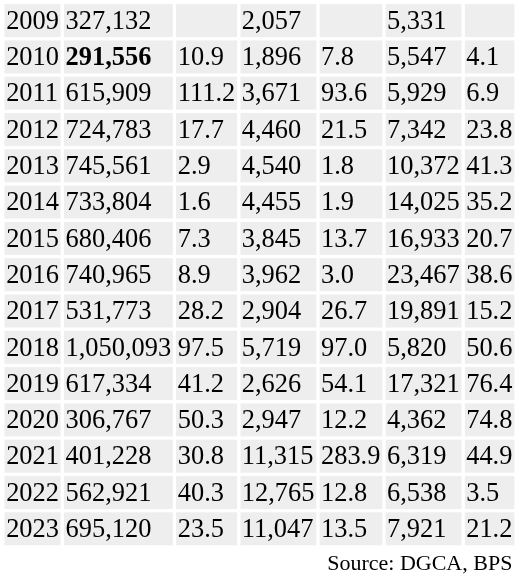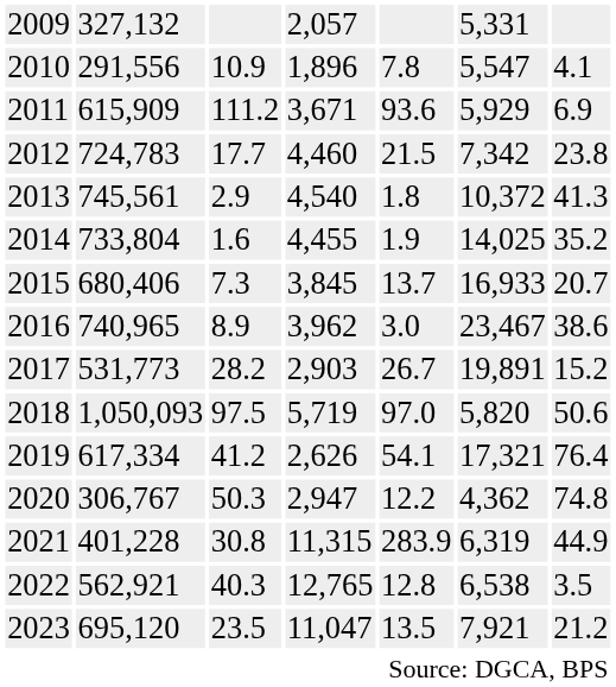 <table class="toccolours sortable" style="padding:0.5em;">
 <tr>
 <th></th>
 <th></th>
 <th></th>
 <th></th>
 <th></th>
 <th></th>
 <th></th>
 </tr>
 <tr style="background:#eee;">
 <td>2009</td>
 <td>327,132</td>
 <td></td>
 <td>2,057</td>
 <td></td>
 <td>5,331</td>
 <td></td>
 </tr>
 <tr style="background:#eee;">
 <td>2010</td>
-<td><strong>291,556</strong></td>
+<td>291,556</td>
 <td> 10.9</td>
 <td>1,896</td>
 <td> 7.8</td>
 <td>5,547</td>
 <td> 4.1</td>
 </tr>
 <tr style="background:#eee;">
 <td>2011</td>
 <td>615,909</td>
 <td> 111.2</td>
 <td>3,671</td>
 <td> 93.6</td>
 <td>5,929</td>
 <td> 6.9</td>
 </tr>
 <tr style="background:#eee;">
 <td>2012</td>
 <td>724,783</td>
 <td> 17.7</td>
 <td>4,460</td>
 <td> 21.5</td>
 <td>7,342</td>
 <td> 23.8</td>
 </tr>
 <tr style="background:#eee;">
 <td>2013</td>
 <td>745,561</td>
 <td> 2.9</td>
 <td>4,540</td>
 <td> 1.8</td>
 <td>10,372</td>
 <td> 41.3</td>
 </tr>
 <tr style="background:#eee;">
 <td>2014</td>
 <td>733,804</td>
 <td> 1.6</td>
 <td>4,455</td>
 <td> 1.9</td>
 <td>14,025</td>
 <td> 35.2</td>
 </tr>
 <tr style="background:#eee;">
 <td>2015</td>
 <td>680,406</td>
 <td> 7.3</td>
 <td>3,845</td>
 <td> 13.7</td>
 <td>16,933</td>
 <td> 20.7</td>
 </tr>
 <tr style="background:#eee;">
 <td>2016</td>
 <td>740,965</td>
 <td> 8.9</td>
 <td>3,962</td>
 <td> 3.0</td>
 <td>23,467</td>
 <td> 38.6</td>
 </tr>
 <tr style="background:#eee;">
 <td>2017</td>
 <td>531,773</td>
 <td> 28.2</td>
-<td>2,904</td>
+<td>2,903</td>
 <td> 26.7</td>
 <td>19,891</td>
 <td> 15.2</td>
 </tr>
 <tr style="background:#eee;">
 <td>2018</td>
 <td>1,050,093</td>
 <td> 97.5</td>
 <td>5,719</td>
 <td> 97.0</td>
 <td>5,820</td>
 <td> 50.6</td>
 </tr>
 <tr style="background:#eee;">
 <td>2019</td>
 <td>617,334</td>
 <td> 41.2</td>
 <td>2,626</td>
 <td> 54.1</td>
 <td>17,321</td>
 <td> 76.4</td>
 </tr>
 <tr style="background:#eee;">
 <td>2020</td>
 <td>306,767</td>
 <td> 50.3</td>
 <td>2,947</td>
 <td> 12.2</td>
 <td>4,362</td>
 <td> 74.8</td>
 </tr>
 <tr style="background:#eee;">
 <td>2021</td>
 <td>401,228</td>
 <td> 30.8</td>
 <td>11,315</td>
 <td> 283.9</td>
 <td>6,319</td>
 <td> 44.9</td>
 </tr>
 <tr style="background:#eee;">
 <td>2022</td>
 <td>562,921</td>
 <td> 40.3</td>
 <td>12,765</td>
 <td> 12.8</td>
 <td>6,538</td>
 <td> 3.5</td>
 </tr>
 <tr style="background:#eee;">
 <td>2023</td>
 <td>695,120</td>
 <td> 23.5</td>
 <td>11,047</td>
 <td> 13.5</td>
 <td>7,921</td>
 <td> 21.2</td>
 </tr>
 <tr>
 <td colspan="7" style="text-align:right;"><sup>Source: DGCA, BPS</sup></td>
 </tr>
 </table>
